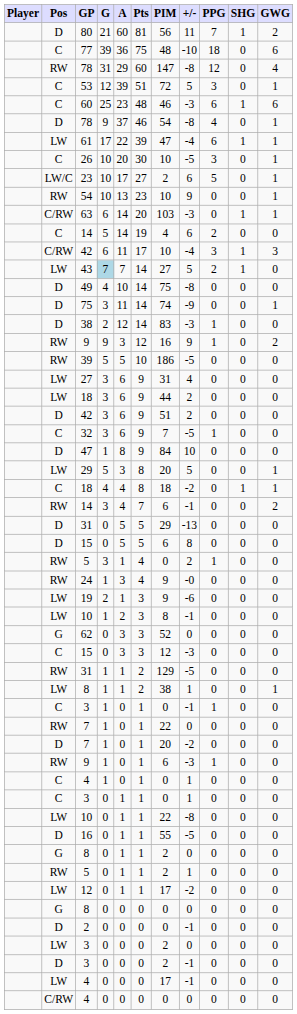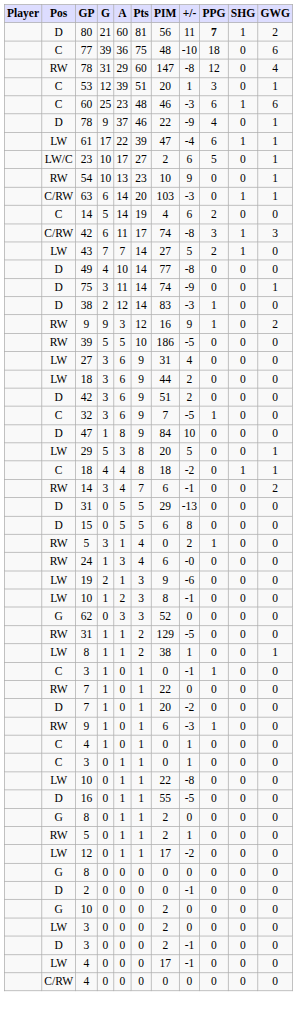 <table style="width:60%;" class="wikitable sortable">
 <tr style="text-align:center;">
 <th style="background:#ddf; width:10%;">Player</th>
 <th style="background:#ddf; width:3%;" title="Position">Pos</th>
 <th style="background:#ddf; width:5%;" title="Games played">GP</th>
 <th style="background:#ddf; width:5%;" title="Goals">G</th>
 <th style="background:#ddf; width:5%;" title="Assists">A</th>
 <th style="background:#ddf; width:5%;" title="Points">Pts</th>
 <th style="background:#ddf; width:5%;" title="Penalties in Minutes">PIM</th>
 <th style="background:#ddf; width:5%;" title="Plus/minus">+/-</th>
 <th style="background:#ddf; width:5%;" title="Power play goals">PPG</th>
 <th style="background:#ddf; width:5%;" title="Short-handed goals">SHG</th>
 <th style="background:#ddf; width:5%;" title="Game-winning goals">GWG</th>
 </tr>
 <tr style="text-align:center;">
 <td style="text-align:right;"></td>
 <td>D</td>
 <td>80</td>
 <td>21</td>
 <td>60</td>
 <td>81</td>
 <td>56</td>
 <td>11</td>
-<td>7</td>
+<td><strong>7</strong></td>
 <td>1</td>
 <td>2</td>
 </tr>
 <tr style="text-align:center;">
 <td style="text-align:right;"></td>
 <td>C</td>
 <td>77</td>
 <td>39</td>
 <td>36</td>
 <td>75</td>
 <td>48</td>
 <td>-10</td>
 <td>18</td>
 <td>0</td>
 <td>6</td>
 </tr>
 <tr style="text-align:center;">
 <td style="text-align:right;"></td>
 <td>RW</td>
 <td>78</td>
 <td>31</td>
 <td>29</td>
 <td>60</td>
 <td>147</td>
 <td>-8</td>
 <td>12</td>
 <td>0</td>
 <td>4</td>
 </tr>
 <tr style="text-align:center;">
 <td style="text-align:right;"></td>
 <td>C</td>
 <td>53</td>
 <td>12</td>
 <td>39</td>
 <td>51</td>
-<td>72</td>
-<td>5</td>
+<td>20</td>
+<td>1</td>
 <td>3</td>
 <td>0</td>
 <td>1</td>
 </tr>
 <tr style="text-align:center;">
 <td style="text-align:right;"></td>
 <td>C</td>
 <td>60</td>
 <td>25</td>
 <td>23</td>
 <td>48</td>
 <td>46</td>
 <td>-3</td>
 <td>6</td>
 <td>1</td>
 <td>6</td>
 </tr>
 <tr style="text-align:center;">
 <td style="text-align:right;"></td>
 <td>D</td>
 <td>78</td>
 <td>9</td>
 <td>37</td>
 <td>46</td>
-<td>54</td>
-<td>-8</td>
+<td>22</td>
+<td>-9</td>
 <td>4</td>
 <td>0</td>
 <td>1</td>
 </tr>
 <tr style="text-align:center;">
 <td style="text-align:right;"></td>
 <td>LW</td>
 <td>61</td>
 <td>17</td>
 <td>22</td>
 <td>39</td>
 <td>47</td>
 <td>-4</td>
 <td>6</td>
 <td>1</td>
-<td>1</td>
-</tr>
-<tr style="text-align:center;">
-<td style="text-align:right;"></td>
-<td>C</td>
-<td>26</td>
-<td>10</td>
-<td>20</td>
-<td>30</td>
-<td>10</td>
-<td>-5</td>
-<td>3</td>
-<td>0</td>
 <td>1</td>
 </tr>
 <tr style="text-align:center;">
 <td style="text-align:right;"></td>
 <td>LW/C</td>
 <td>23</td>
 <td>10</td>
 <td>17</td>
 <td>27</td>
 <td>2</td>
 <td>6</td>
 <td>5</td>
 <td>0</td>
 <td>1</td>
 </tr>
 <tr style="text-align:center;">
 <td style="text-align:right;"></td>
 <td>RW</td>
 <td>54</td>
 <td>10</td>
 <td>13</td>
 <td>23</td>
 <td>10</td>
 <td>9</td>
 <td>0</td>
 <td>0</td>
 <td>1</td>
 </tr>
 <tr style="text-align:center;">
 <td style="text-align:right;"></td>
 <td>C/RW</td>
 <td>63</td>
 <td>6</td>
 <td>14</td>
 <td>20</td>
 <td>103</td>
 <td>-3</td>
 <td>0</td>
 <td>1</td>
 <td>1</td>
 </tr>
 <tr style="text-align:center;">
 <td style="text-align:right;"></td>
 <td>C</td>
 <td>14</td>
 <td>5</td>
 <td>14</td>
 <td>19</td>
 <td>4</td>
 <td>6</td>
 <td>2</td>
 <td>0</td>
 <td>0</td>
 </tr>
 <tr style="text-align:center;">
 <td style="text-align:right;"></td>
 <td>C/RW</td>
 <td>42</td>
 <td>6</td>
 <td>11</td>
 <td>17</td>
-<td>10</td>
-<td>-4</td>
+<td>74</td>
+<td>-8</td>
 <td>3</td>
 <td>1</td>
 <td>3</td>
 </tr>
 <tr style="text-align:center;">
 <td style="text-align:right;"></td>
 <td>LW</td>
 <td>43</td>
-<td style="background: lightblue;">7</td>
+<td>7</td>
 <td>7</td>
 <td>14</td>
 <td>27</td>
 <td>5</td>
 <td>2</td>
 <td>1</td>
 <td>0</td>
 </tr>
 <tr style="text-align:center;">
 <td style="text-align:right;"></td>
 <td>D</td>
 <td>49</td>
 <td>4</td>
 <td>10</td>
 <td>14</td>
-<td>75</td>
+<td>77</td>
 <td>-8</td>
 <td>0</td>
 <td>0</td>
 <td>0</td>
 </tr>
 <tr style="text-align:center;">
 <td style="text-align:right;"></td>
 <td>D</td>
 <td>75</td>
 <td>3</td>
 <td>11</td>
 <td>14</td>
 <td>74</td>
 <td>-9</td>
 <td>0</td>
 <td>0</td>
 <td>1</td>
 </tr>
 <tr style="text-align:center;">
 <td style="text-align:right;"></td>
 <td>D</td>
 <td>38</td>
 <td>2</td>
 <td>12</td>
 <td>14</td>
 <td>83</td>
 <td>-3</td>
 <td>1</td>
 <td>0</td>
 <td>0</td>
 </tr>
 <tr style="text-align:center;">
 <td style="text-align:right;"></td>
 <td>RW</td>
 <td>9</td>
 <td>9</td>
 <td>3</td>
 <td>12</td>
 <td>16</td>
 <td>9</td>
 <td>1</td>
 <td>0</td>
 <td>2</td>
 </tr>
 <tr style="text-align:center;">
 <td style="text-align:right;"></td>
 <td>RW</td>
 <td>39</td>
 <td>5</td>
 <td>5</td>
 <td>10</td>
 <td>186</td>
 <td>-5</td>
 <td>0</td>
 <td>0</td>
 <td>0</td>
 </tr>
 <tr style="text-align:center;">
 <td style="text-align:right;"></td>
 <td>LW</td>
 <td>27</td>
 <td>3</td>
 <td>6</td>
 <td>9</td>
 <td>31</td>
 <td>4</td>
 <td>0</td>
 <td>0</td>
 <td>0</td>
 </tr>
 <tr style="text-align:center;">
 <td style="text-align:right;"></td>
 <td>LW</td>
 <td>18</td>
 <td>3</td>
 <td>6</td>
 <td>9</td>
 <td>44</td>
 <td>2</td>
 <td>0</td>
 <td>0</td>
 <td>0</td>
 </tr>
 <tr style="text-align:center;">
 <td style="text-align:right;"></td>
 <td>D</td>
 <td>42</td>
 <td>3</td>
 <td>6</td>
 <td>9</td>
 <td>51</td>
 <td>2</td>
 <td>0</td>
 <td>0</td>
 <td>0</td>
 </tr>
 <tr style="text-align:center;">
 <td style="text-align:right;"></td>
 <td>C</td>
 <td>32</td>
 <td>3</td>
 <td>6</td>
 <td>9</td>
 <td>7</td>
 <td>-5</td>
 <td>1</td>
 <td>0</td>
 <td>0</td>
 </tr>
 <tr style="text-align:center;">
 <td style="text-align:right;"></td>
 <td>D</td>
 <td>47</td>
 <td>1</td>
 <td>8</td>
 <td>9</td>
 <td>84</td>
 <td>10</td>
 <td>0</td>
 <td>0</td>
 <td>0</td>
 </tr>
 <tr style="text-align:center;">
 <td style="text-align:right;"></td>
 <td>LW</td>
 <td>29</td>
 <td>5</td>
 <td>3</td>
 <td>8</td>
 <td>20</td>
 <td>5</td>
 <td>0</td>
 <td>0</td>
 <td>1</td>
 </tr>
 <tr style="text-align:center;">
 <td style="text-align:right;"></td>
 <td>C</td>
 <td>18</td>
 <td>4</td>
 <td>4</td>
 <td>8</td>
 <td>18</td>
 <td>-2</td>
 <td>0</td>
 <td>1</td>
 <td>1</td>
 </tr>
 <tr style="text-align:center;">
 <td style="text-align:right;"></td>
 <td>RW</td>
 <td>14</td>
 <td>3</td>
 <td>4</td>
 <td>7</td>
 <td>6</td>
 <td>-1</td>
 <td>0</td>
 <td>0</td>
 <td>2</td>
 </tr>
 <tr style="text-align:center;">
 <td style="text-align:right;"></td>
 <td>D</td>
 <td>31</td>
 <td>0</td>
 <td>5</td>
 <td>5</td>
 <td>29</td>
 <td>-13</td>
 <td>0</td>
 <td>0</td>
 <td>0</td>
 </tr>
 <tr style="text-align:center;">
 <td style="text-align:right;"></td>
 <td>D</td>
 <td>15</td>
 <td>0</td>
 <td>5</td>
 <td>5</td>
 <td>6</td>
 <td>8</td>
 <td>0</td>
 <td>0</td>
 <td>0</td>
 </tr>
 <tr style="text-align:center;">
 <td style="text-align:right;"></td>
 <td>RW</td>
 <td>5</td>
 <td>3</td>
 <td>1</td>
 <td>4</td>
 <td>0</td>
 <td>2</td>
 <td>1</td>
 <td>0</td>
 <td>0</td>
 </tr>
 <tr style="text-align:center;">
 <td style="text-align:right;"></td>
 <td>RW</td>
 <td>24</td>
 <td>1</td>
 <td>3</td>
 <td>4</td>
-<td>9</td>
+<td>6</td>
 <td>-0</td>
 <td>0</td>
 <td>0</td>
 <td>0</td>
 </tr>
 <tr style="text-align:center;">
 <td style="text-align:right;"></td>
 <td>LW</td>
 <td>19</td>
 <td>2</td>
 <td>1</td>
 <td>3</td>
 <td>9</td>
 <td>-6</td>
 <td>0</td>
 <td>0</td>
 <td>0</td>
 </tr>
 <tr style="text-align:center;">
 <td style="text-align:right;"></td>
 <td>LW</td>
 <td>10</td>
 <td>1</td>
 <td>2</td>
 <td>3</td>
 <td>8</td>
 <td>-1</td>
 <td>0</td>
 <td>0</td>
 <td>0</td>
 </tr>
 <tr style="text-align:center;">
 <td style="text-align:right;"></td>
 <td>G</td>
 <td>62</td>
 <td>0</td>
 <td>3</td>
 <td>3</td>
 <td>52</td>
 <td>0</td>
-<td>0</td>
-<td>0</td>
-<td>0</td>
-</tr>
-<tr style="text-align:center;">
-<td style="text-align:right;"></td>
-<td>C</td>
-<td>15</td>
-<td>0</td>
-<td>3</td>
-<td>3</td>
-<td>12</td>
-<td>-3</td>
 <td>0</td>
 <td>0</td>
 <td>0</td>
 </tr>
 <tr style="text-align:center;">
 <td style="text-align:right;"></td>
 <td>RW</td>
 <td>31</td>
 <td>1</td>
 <td>1</td>
 <td>2</td>
 <td>129</td>
 <td>-5</td>
 <td>0</td>
 <td>0</td>
 <td>0</td>
 </tr>
 <tr style="text-align:center;">
 <td style="text-align:right;"></td>
 <td>LW</td>
 <td>8</td>
 <td>1</td>
 <td>1</td>
 <td>2</td>
 <td>38</td>
 <td>1</td>
 <td>0</td>
 <td>0</td>
 <td>1</td>
 </tr>
 <tr style="text-align:center;">
 <td style="text-align:right;"></td>
 <td>C</td>
 <td>3</td>
 <td>1</td>
 <td>0</td>
 <td>1</td>
 <td>0</td>
 <td>-1</td>
 <td>1</td>
 <td>0</td>
 <td>0</td>
 </tr>
 <tr style="text-align:center;">
 <td style="text-align:right;"></td>
 <td>RW</td>
 <td>7</td>
 <td>1</td>
 <td>0</td>
 <td>1</td>
 <td>22</td>
 <td>0</td>
 <td>0</td>
 <td>0</td>
 <td>0</td>
 </tr>
 <tr style="text-align:center;">
 <td style="text-align:right;"></td>
 <td>D</td>
 <td>7</td>
 <td>1</td>
 <td>0</td>
 <td>1</td>
 <td>20</td>
 <td>-2</td>
 <td>0</td>
 <td>0</td>
 <td>0</td>
 </tr>
 <tr style="text-align:center;">
 <td style="text-align:right;"></td>
 <td>RW</td>
 <td>9</td>
 <td>1</td>
 <td>0</td>
 <td>1</td>
 <td>6</td>
 <td>-3</td>
 <td>1</td>
 <td>0</td>
 <td>0</td>
 </tr>
 <tr style="text-align:center;">
 <td style="text-align:right;"></td>
 <td>C</td>
 <td>4</td>
 <td>1</td>
 <td>0</td>
 <td>1</td>
 <td>0</td>
 <td>1</td>
 <td>0</td>
 <td>0</td>
 <td>0</td>
 </tr>
 <tr style="text-align:center;">
 <td style="text-align:right;"></td>
 <td>C</td>
 <td>3</td>
 <td>0</td>
 <td>1</td>
 <td>1</td>
 <td>0</td>
 <td>1</td>
 <td>0</td>
 <td>0</td>
 <td>0</td>
 </tr>
 <tr style="text-align:center;">
 <td style="text-align:right;"></td>
 <td>LW</td>
 <td>10</td>
 <td>0</td>
 <td>1</td>
 <td>1</td>
 <td>22</td>
 <td>-8</td>
 <td>0</td>
 <td>0</td>
 <td>0</td>
 </tr>
 <tr style="text-align:center;">
 <td style="text-align:right;"></td>
 <td>D</td>
 <td>16</td>
 <td>0</td>
 <td>1</td>
 <td>1</td>
 <td>55</td>
 <td>-5</td>
 <td>0</td>
 <td>0</td>
 <td>0</td>
 </tr>
 <tr style="text-align:center;">
 <td style="text-align:right;"></td>
 <td>G</td>
 <td>8</td>
 <td>0</td>
 <td>1</td>
 <td>1</td>
 <td>2</td>
 <td>0</td>
 <td>0</td>
 <td>0</td>
 <td>0</td>
 </tr>
 <tr style="text-align:center;">
 <td style="text-align:right;"></td>
 <td>RW</td>
 <td>5</td>
 <td>0</td>
 <td>1</td>
 <td>1</td>
 <td>2</td>
 <td>1</td>
 <td>0</td>
 <td>0</td>
 <td>0</td>
 </tr>
 <tr style="text-align:center;">
 <td style="text-align:right;"></td>
 <td>LW</td>
 <td>12</td>
 <td>0</td>
 <td>1</td>
 <td>1</td>
 <td>17</td>
 <td>-2</td>
 <td>0</td>
 <td>0</td>
 <td>0</td>
 </tr>
 <tr style="text-align:center;">
 <td style="text-align:right;"></td>
 <td>G</td>
 <td>8</td>
 <td>0</td>
 <td>0</td>
 <td>0</td>
 <td>0</td>
 <td>0</td>
 <td>0</td>
 <td>0</td>
 <td>0</td>
 </tr>
 <tr style="text-align:center;">
 <td style="text-align:right;"></td>
 <td>D</td>
 <td>2</td>
 <td>0</td>
 <td>0</td>
 <td>0</td>
 <td>0</td>
 <td>-1</td>
 <td>0</td>
 <td>0</td>
 <td>0</td>
 </tr>
 <tr style="text-align:center;">
 <td style="text-align:right;"></td>
+<td>G</td>
+<td>10</td>
+<td>0</td>
+<td>0</td>
+<td>0</td>
+<td>2</td>
+<td>0</td>
+<td>0</td>
+<td>0</td>
+<td>0</td>
+</tr>
+<tr style="text-align:center;">
+<td style="text-align:right;"></td>
 <td>LW</td>
 <td>3</td>
 <td>0</td>
 <td>0</td>
 <td>0</td>
 <td>2</td>
 <td>0</td>
 <td>0</td>
 <td>0</td>
 <td>0</td>
 </tr>
 <tr style="text-align:center;">
 <td style="text-align:right;"></td>
 <td>D</td>
 <td>3</td>
 <td>0</td>
 <td>0</td>
 <td>0</td>
 <td>2</td>
 <td>-1</td>
 <td>0</td>
 <td>0</td>
 <td>0</td>
 </tr>
 <tr style="text-align:center;">
 <td style="text-align:right;"></td>
 <td>LW</td>
 <td>4</td>
 <td>0</td>
 <td>0</td>
 <td>0</td>
 <td>17</td>
 <td>-1</td>
 <td>0</td>
 <td>0</td>
 <td>0</td>
 </tr>
 <tr style="text-align:center;">
 <td style="text-align:right;"></td>
 <td>C/RW</td>
 <td>4</td>
 <td>0</td>
 <td>0</td>
 <td>0</td>
 <td>0</td>
 <td>0</td>
 <td>0</td>
 <td>0</td>
 <td>0</td>
 </tr>
 </table>
